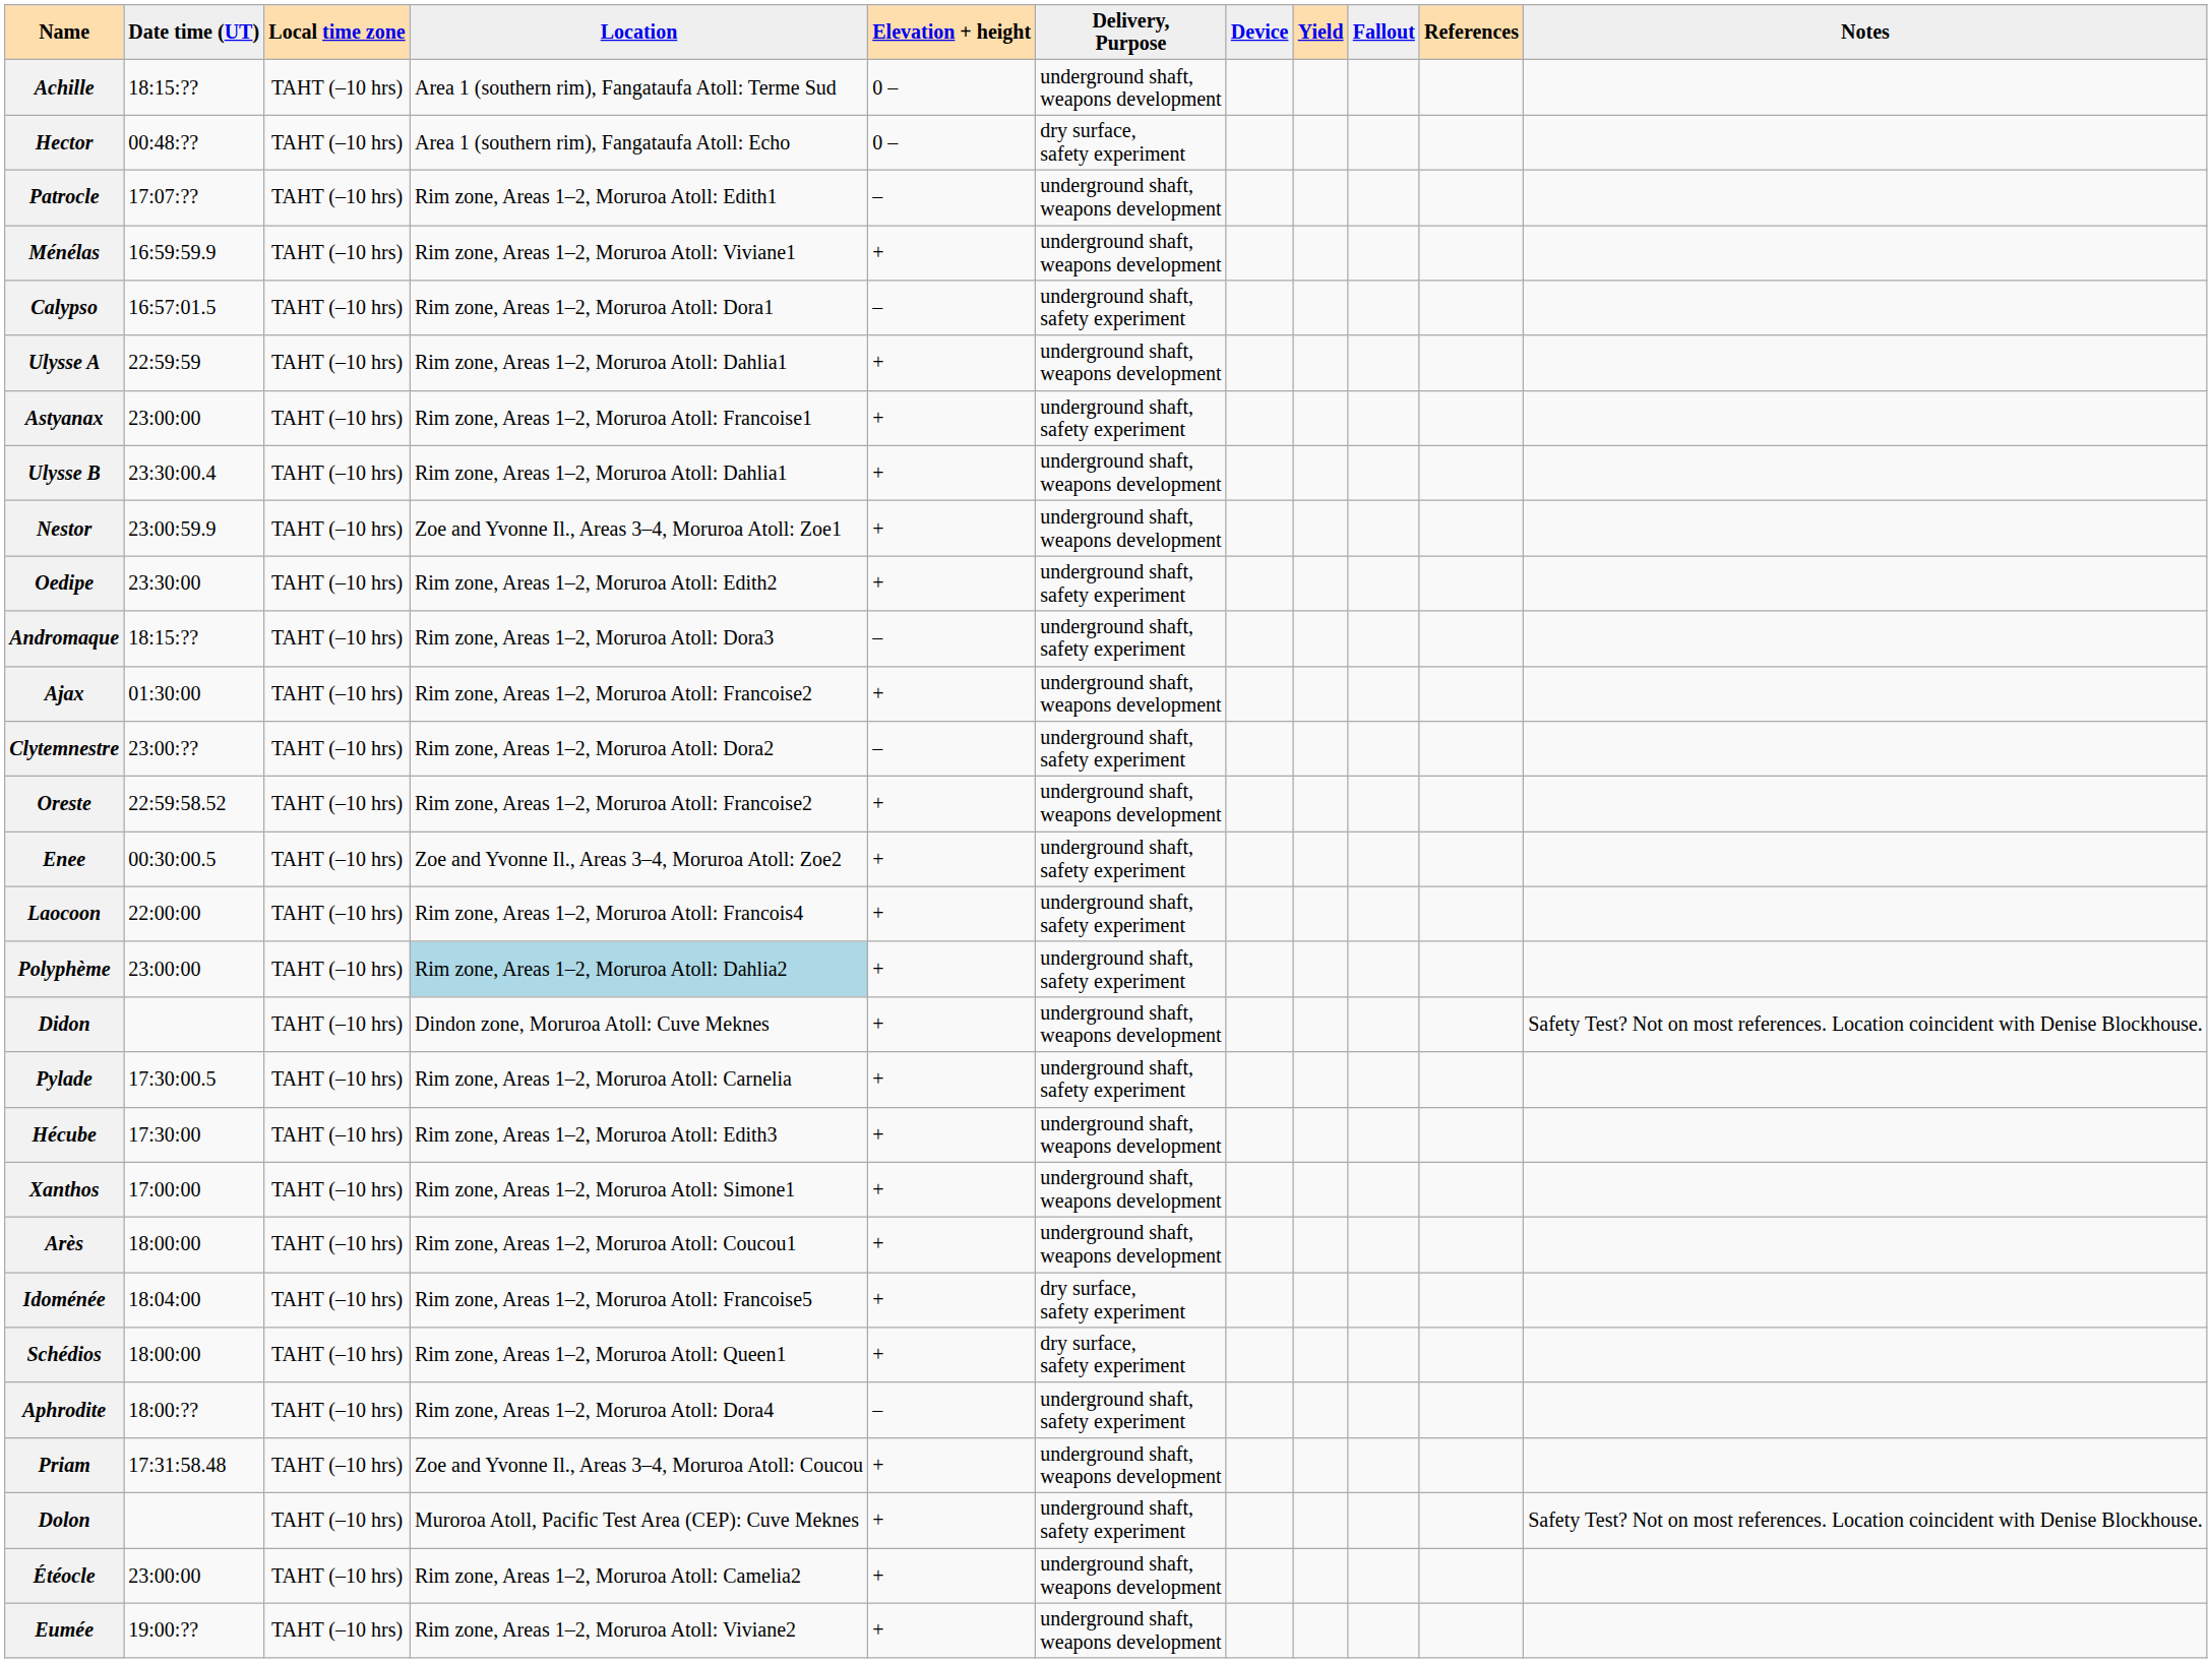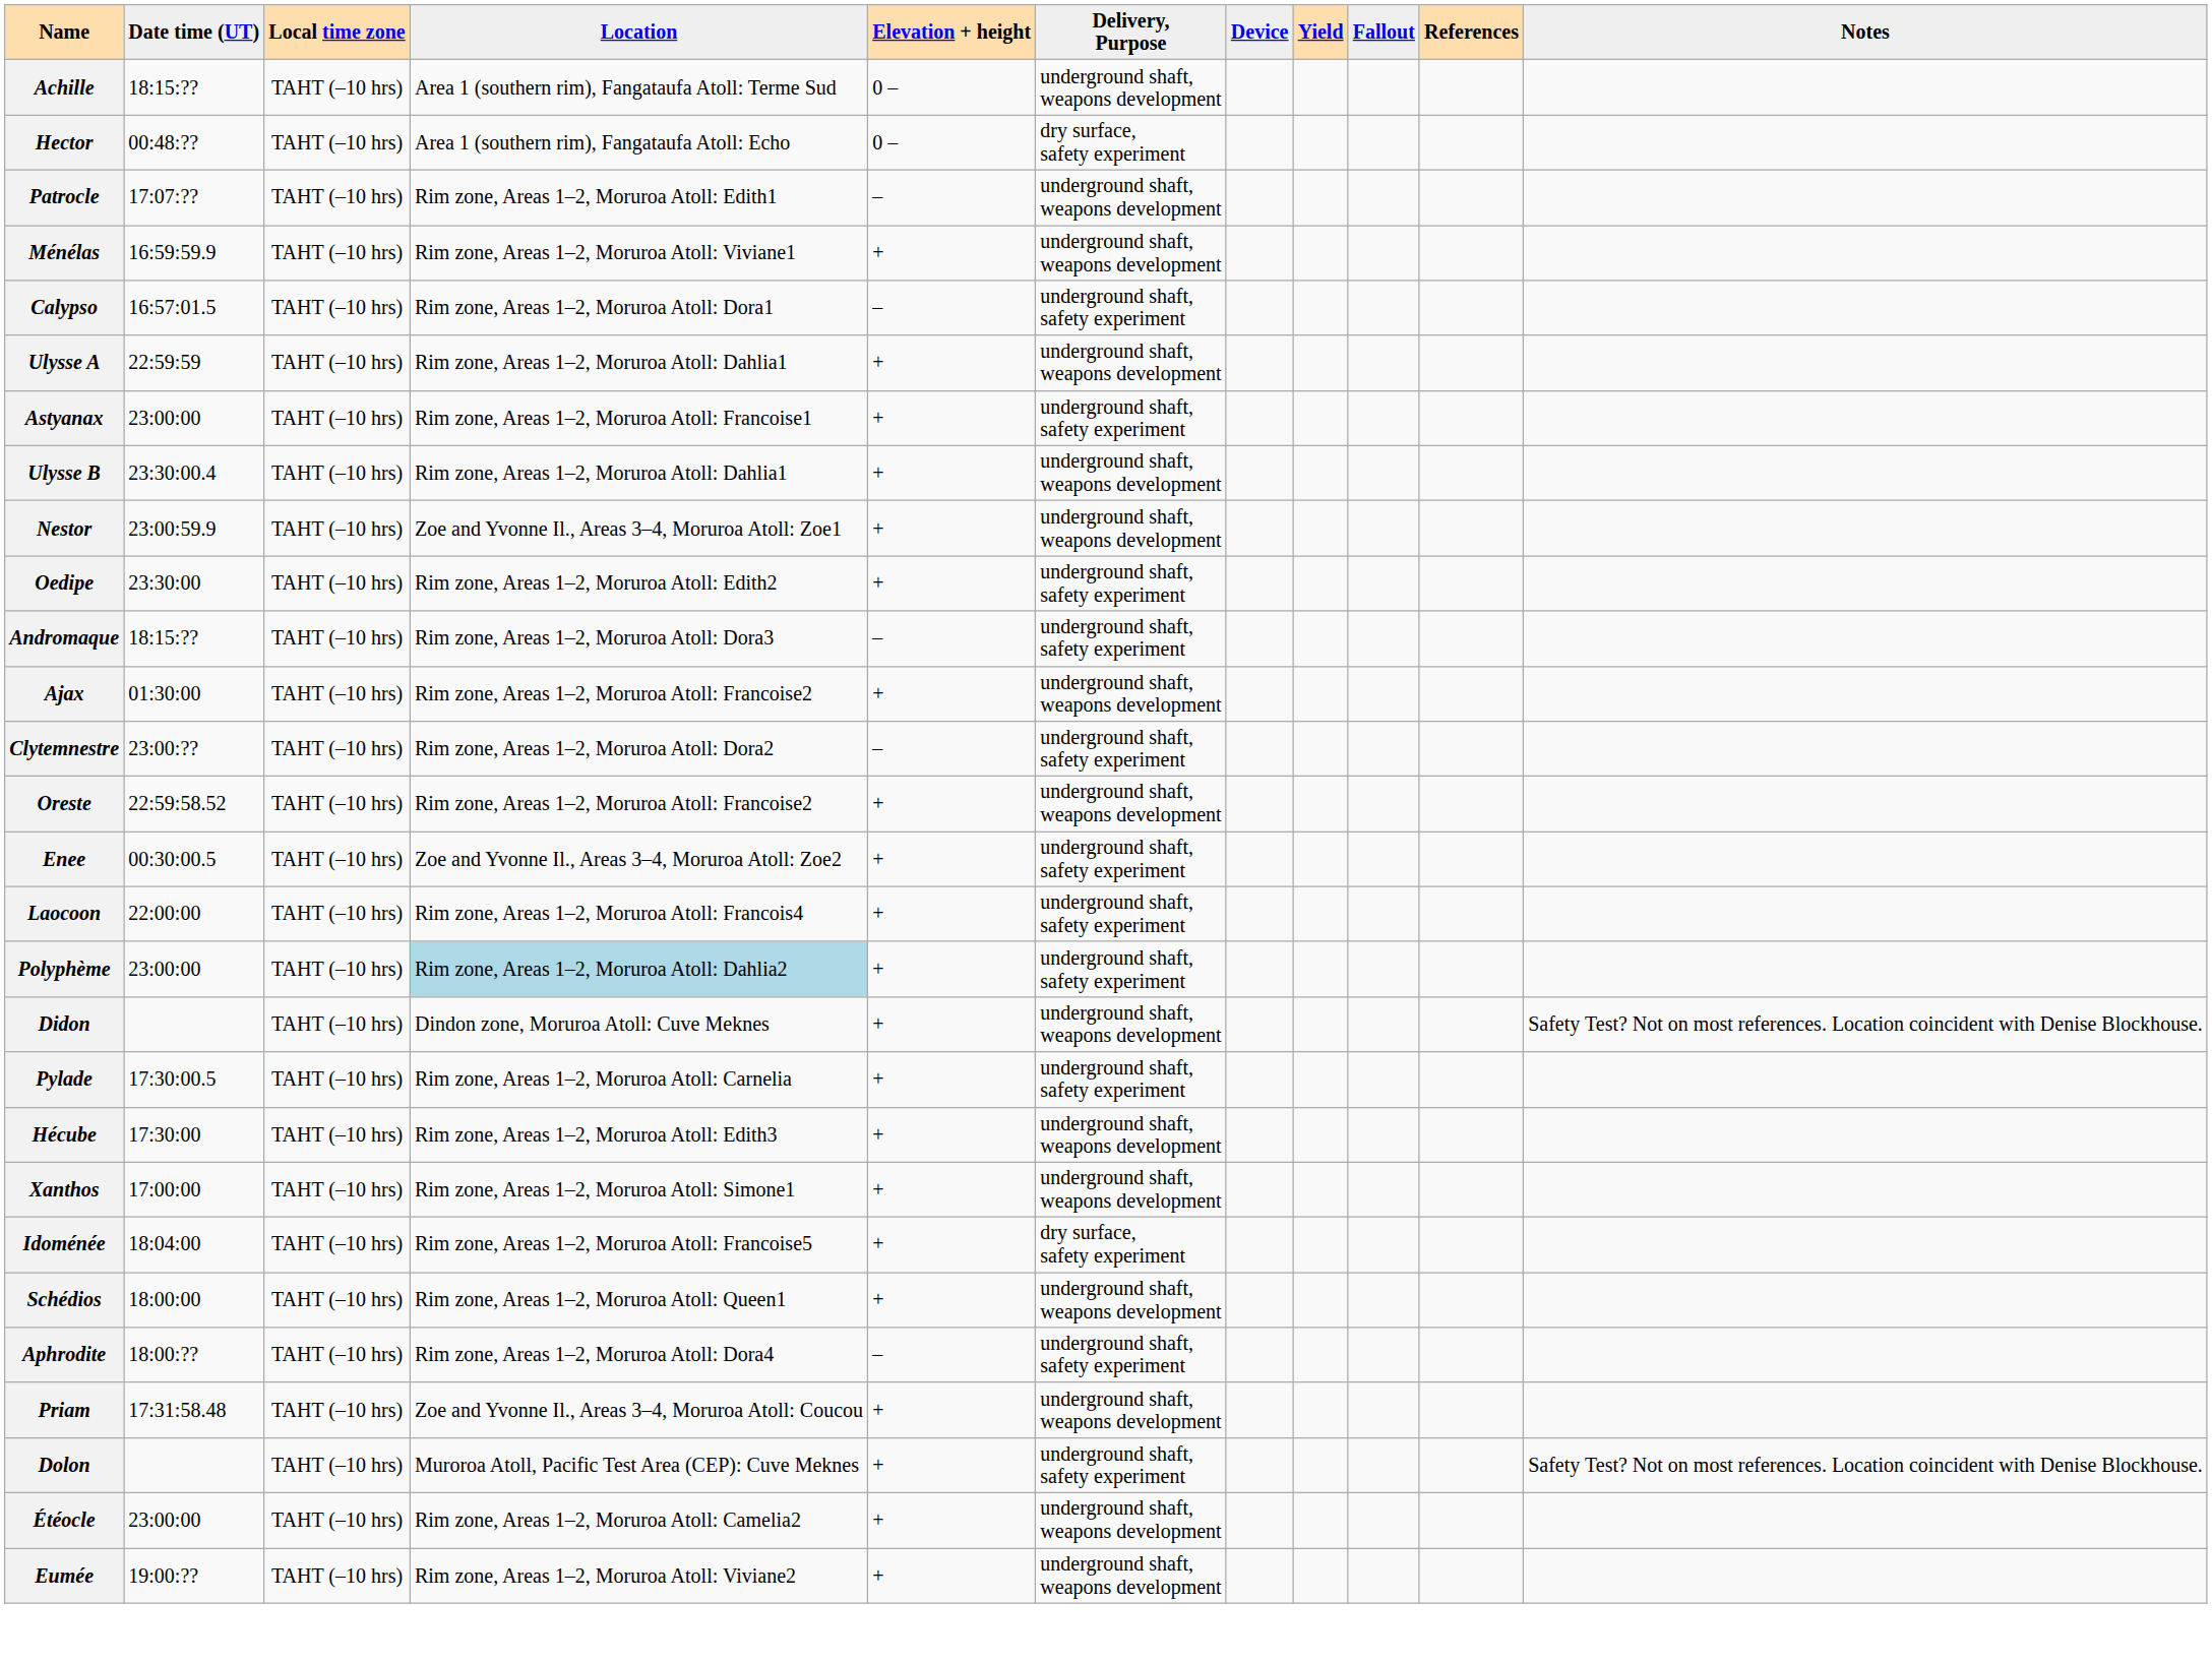 <table class="wikitable sortable">
 <tr>
 <th style="background:#ffdead;">Name </th>
 <th style="background:#efefef;">Date time (<a href='#'>UT</a>)</th>
 <th style="background:#ffdead;">Local <a href='#'>time zone</a></th>
 <th style="background:#efefef;"><a href='#'>Location</a></th>
 <th style="background:#ffdead;"><a href='#'>Elevation</a> + height </th>
 <th style="background:#efefef;">Delivery, <br>Purpose </th>
 <th style="background:#efefef;"><a href='#'>Device</a></th>
 <th style="background:#ffdead;"><a href='#'>Yield</a></th>
 <th style="background:#efefef;" class="unsortable"><a href='#'>Fallout</a></th>
 <th style="background:#ffdead;" class="unsortable">References</th>
 <th style="background:#efefef;" class="unsortable">Notes</th>
 </tr>
 <tr>
 <th><em>Achille</em></th>
 <td> 18:15:??</td>
 <td style="text-align:center;">TAHT (–10 hrs)<br></td>
 <td>Area 1 (southern rim), Fangataufa Atoll: Terme Sud </td>
 <td>0 – </td>
 <td>underground shaft,<br>weapons development</td>
 <td></td>
 <td style="text-align:center;"></td>
 <td></td>
 <td></td>
 <td></td>
 </tr>
 <tr>
 <th><em>Hector</em></th>
 <td> 00:48:??</td>
 <td style="text-align:center;">TAHT (–10 hrs)<br></td>
 <td>Area 1 (southern rim), Fangataufa Atoll: Echo </td>
 <td>0 – </td>
 <td>dry surface,<br>safety experiment</td>
 <td></td>
 <td style="text-align:center;"></td>
 <td></td>
 <td></td>
 <td></td>
 </tr>
 <tr>
 <th><em>Patrocle</em></th>
 <td> 17:07:??</td>
 <td style="text-align:center;">TAHT (–10 hrs)<br></td>
 <td>Rim zone, Areas 1–2, Moruroa Atoll: Edith1 </td>
 <td> – </td>
 <td>underground shaft,<br>weapons development</td>
 <td></td>
 <td style="text-align:center;"></td>
 <td></td>
 <td></td>
 <td></td>
 </tr>
 <tr>
 <th><em>Ménélas</em></th>
 <td> 16:59:59.9</td>
 <td style="text-align:center;">TAHT (–10 hrs)<br></td>
 <td>Rim zone, Areas 1–2, Moruroa Atoll: Viviane1 </td>
 <td> +</td>
 <td>underground shaft,<br>weapons development</td>
 <td></td>
 <td style="text-align:center;"></td>
 <td></td>
 <td></td>
 <td></td>
 </tr>
 <tr>
 <th><em>Calypso</em></th>
 <td> 16:57:01.5</td>
 <td style="text-align:center;">TAHT (–10 hrs)<br></td>
 <td>Rim zone, Areas 1–2, Moruroa Atoll: Dora1 </td>
 <td> – </td>
 <td>underground shaft,<br>safety experiment</td>
 <td></td>
 <td style="text-align:center;"></td>
 <td></td>
 <td></td>
 <td></td>
 </tr>
 <tr>
 <th><em>Ulysse A</em></th>
 <td> 22:59:59</td>
 <td style="text-align:center;">TAHT (–10 hrs)<br></td>
 <td>Rim zone, Areas 1–2, Moruroa Atoll: Dahlia1 </td>
 <td> +</td>
 <td>underground shaft,<br>weapons development</td>
 <td></td>
 <td style="text-align:center;"></td>
 <td></td>
 <td></td>
 <td></td>
 </tr>
 <tr>
 <th><em>Astyanax</em></th>
 <td> 23:00:00</td>
 <td style="text-align:center;">TAHT (–10 hrs)<br></td>
 <td>Rim zone, Areas 1–2, Moruroa Atoll: Francoise1 </td>
 <td> +</td>
 <td>underground shaft,<br>safety experiment</td>
 <td></td>
 <td style="text-align:center;"></td>
 <td></td>
 <td></td>
 <td></td>
 </tr>
 <tr>
 <th><em>Ulysse B</em></th>
 <td> 23:30:00.4</td>
 <td style="text-align:center;">TAHT (–10 hrs)<br></td>
 <td>Rim zone, Areas 1–2, Moruroa Atoll: Dahlia1 </td>
 <td> +</td>
 <td>underground shaft,<br>weapons development</td>
 <td></td>
 <td style="text-align:center;"></td>
 <td></td>
 <td></td>
 <td></td>
 </tr>
 <tr>
 <th><em>Nestor</em></th>
 <td> 23:00:59.9</td>
 <td style="text-align:center;">TAHT (–10 hrs)<br></td>
 <td>Zoe and Yvonne Il., Areas 3–4, Moruroa Atoll: Zoe1 </td>
 <td> +</td>
 <td>underground shaft,<br>weapons development</td>
 <td></td>
 <td style="text-align:center;"></td>
 <td></td>
 <td></td>
 <td></td>
 </tr>
 <tr>
 <th><em>Oedipe</em></th>
 <td> 23:30:00</td>
 <td style="text-align:center;">TAHT (–10 hrs)<br></td>
 <td>Rim zone, Areas 1–2, Moruroa Atoll: Edith2 </td>
 <td> +</td>
 <td>underground shaft,<br>safety experiment</td>
 <td></td>
 <td style="text-align:center;"></td>
 <td></td>
 <td></td>
 <td></td>
 </tr>
 <tr>
 <th><em>Andromaque</em></th>
 <td> 18:15:??</td>
 <td style="text-align:center;">TAHT (–10 hrs)<br></td>
 <td>Rim zone, Areas 1–2, Moruroa Atoll: Dora3 </td>
 <td> – </td>
 <td>underground shaft,<br>safety experiment</td>
 <td></td>
 <td style="text-align:center;"></td>
 <td></td>
 <td></td>
 <td></td>
 </tr>
 <tr>
 <th><em>Ajax</em></th>
 <td> 01:30:00</td>
 <td style="text-align:center;">TAHT (–10 hrs)<br></td>
 <td>Rim zone, Areas 1–2, Moruroa Atoll: Francoise2 </td>
 <td> +</td>
 <td>underground shaft,<br>weapons development</td>
 <td></td>
 <td style="text-align:center;"></td>
 <td></td>
 <td></td>
 <td></td>
 </tr>
 <tr>
 <th><em>Clytemnestre</em></th>
 <td> 23:00:??</td>
 <td style="text-align:center;">TAHT (–10 hrs)<br></td>
 <td>Rim zone, Areas 1–2, Moruroa Atoll: Dora2 </td>
 <td> – </td>
 <td>underground shaft,<br>safety experiment</td>
 <td></td>
 <td style="text-align:center;"></td>
 <td></td>
 <td></td>
 <td></td>
 </tr>
 <tr>
 <th><em>Oreste</em></th>
 <td> 22:59:58.52</td>
 <td style="text-align:center;">TAHT (–10 hrs)<br></td>
 <td>Rim zone, Areas 1–2, Moruroa Atoll: Francoise2 </td>
 <td> +</td>
 <td>underground shaft,<br>weapons development</td>
 <td></td>
 <td style="text-align:center;"></td>
 <td></td>
 <td></td>
 <td></td>
 </tr>
 <tr>
 <th><em>Enee</em></th>
 <td> 00:30:00.5</td>
 <td style="text-align:center;">TAHT (–10 hrs)<br></td>
 <td>Zoe and Yvonne Il., Areas 3–4, Moruroa Atoll: Zoe2 </td>
 <td> +</td>
 <td>underground shaft,<br>safety experiment</td>
 <td></td>
 <td style="text-align:center;"></td>
 <td></td>
 <td></td>
 <td></td>
 </tr>
 <tr>
 <th><em>Laocoon</em></th>
 <td> 22:00:00</td>
 <td style="text-align:center;">TAHT (–10 hrs)<br></td>
 <td>Rim zone, Areas 1–2, Moruroa Atoll: Francois4 </td>
 <td> +</td>
 <td>underground shaft,<br>safety experiment</td>
 <td></td>
 <td style="text-align:center;"></td>
 <td></td>
 <td></td>
 <td></td>
 </tr>
 <tr>
 <th><em>Polyphème</em></th>
 <td> 23:00:00</td>
 <td style="text-align:center;">TAHT (–10 hrs)<br></td>
 <td style="background: lightblue;">Rim zone, Areas 1–2, Moruroa Atoll: Dahlia2 </td>
 <td> +</td>
 <td>underground shaft,<br>safety experiment</td>
 <td></td>
 <td style="text-align:center;"></td>
 <td></td>
 <td></td>
 <td></td>
 </tr>
 <tr>
 <th><em>Didon</em></th>
 <td></td>
 <td style="text-align:center;">TAHT (–10 hrs)<br></td>
 <td>Dindon zone, Moruroa Atoll: Cuve Meknes </td>
 <td> +</td>
 <td>underground shaft,<br>weapons development</td>
 <td></td>
 <td style="text-align:center;"></td>
 <td></td>
 <td></td>
 <td>Safety Test? Not on most references. Location coincident with Denise Blockhouse.</td>
 </tr>
 <tr>
 <th><em>Pylade</em></th>
 <td> 17:30:00.5</td>
 <td style="text-align:center;">TAHT (–10 hrs)<br></td>
 <td>Rim zone, Areas 1–2, Moruroa Atoll: Carnelia </td>
 <td> +</td>
 <td>underground shaft,<br>safety experiment</td>
 <td></td>
 <td style="text-align:center;"></td>
 <td></td>
 <td></td>
 <td></td>
 </tr>
 <tr>
 <th><em>Hécube</em></th>
 <td> 17:30:00</td>
 <td style="text-align:center;">TAHT (–10 hrs)<br></td>
 <td>Rim zone, Areas 1–2, Moruroa Atoll: Edith3 </td>
 <td> +</td>
 <td>underground shaft,<br>weapons development</td>
 <td></td>
 <td style="text-align:center;"></td>
 <td></td>
 <td></td>
 <td></td>
 </tr>
 <tr>
 <th><em>Xanthos</em></th>
 <td> 17:00:00</td>
 <td style="text-align:center;">TAHT (–10 hrs)<br></td>
 <td>Rim zone, Areas 1–2, Moruroa Atoll: Simone1 </td>
 <td> +</td>
 <td>underground shaft,<br>weapons development</td>
 <td></td>
 <td style="text-align:center;"></td>
 <td></td>
 <td></td>
 <td></td>
 </tr>
 <tr>
-<th><em>Arès</em></th>
-<td> 18:00:00</td>
-<td style="text-align:center;">TAHT (–10 hrs)<br></td>
-<td>Rim zone, Areas 1–2, Moruroa Atoll: Coucou1 </td>
-<td> +</td>
-<td>underground shaft,<br>weapons development</td>
-<td></td>
-<td style="text-align:center;"></td>
-<td></td>
-<td></td>
-<td></td>
-</tr>
-<tr>
 <th><em>Idoménée</em></th>
 <td> 18:04:00</td>
 <td style="text-align:center;">TAHT (–10 hrs)<br></td>
 <td>Rim zone, Areas 1–2, Moruroa Atoll: Francoise5 </td>
 <td> +</td>
 <td>dry surface,<br>safety experiment</td>
 <td></td>
 <td style="text-align:center;"></td>
 <td></td>
 <td></td>
 <td></td>
 </tr>
 <tr>
 <th><em>Schédios</em></th>
 <td> 18:00:00</td>
 <td style="text-align:center;">TAHT (–10 hrs)<br></td>
 <td>Rim zone, Areas 1–2, Moruroa Atoll: Queen1 </td>
 <td> +</td>
-<td>dry surface,<br>safety experiment</td>
+<td>underground shaft,<br>weapons development</td>
 <td></td>
 <td style="text-align:center;"></td>
 <td></td>
 <td></td>
 <td></td>
 </tr>
 <tr>
 <th><em>Aphrodite</em></th>
 <td> 18:00:??</td>
 <td style="text-align:center;">TAHT (–10 hrs)<br></td>
 <td>Rim zone, Areas 1–2, Moruroa Atoll: Dora4 </td>
 <td> – </td>
 <td>underground shaft,<br>safety experiment</td>
 <td></td>
 <td style="text-align:center;"></td>
 <td></td>
 <td></td>
 <td></td>
 </tr>
 <tr>
 <th><em>Priam</em></th>
 <td> 17:31:58.48</td>
 <td style="text-align:center;">TAHT (–10 hrs)<br></td>
 <td>Zoe and Yvonne Il., Areas 3–4, Moruroa Atoll: Coucou </td>
 <td> +</td>
 <td>underground shaft,<br>weapons development</td>
 <td></td>
 <td style="text-align:center;"></td>
 <td></td>
 <td></td>
 <td></td>
 </tr>
 <tr>
 <th><em>Dolon</em></th>
 <td></td>
 <td style="text-align:center;">TAHT (–10 hrs)<br></td>
 <td>Muroroa Atoll, Pacific Test Area (CEP): Cuve Meknes </td>
 <td> +</td>
 <td>underground shaft,<br>safety experiment</td>
 <td></td>
 <td style="text-align:center;"></td>
 <td></td>
 <td></td>
 <td>Safety Test? Not on most references. Location coincident with Denise Blockhouse.</td>
 </tr>
 <tr>
 <th><em>Étéocle</em></th>
 <td> 23:00:00</td>
 <td style="text-align:center;">TAHT (–10 hrs)<br></td>
 <td>Rim zone, Areas 1–2, Moruroa Atoll: Camelia2 </td>
 <td> +</td>
 <td>underground shaft,<br>weapons development</td>
 <td></td>
 <td style="text-align:center;"></td>
 <td></td>
 <td></td>
 <td></td>
 </tr>
 <tr>
 <th><em>Eumée</em></th>
 <td> 19:00:??</td>
 <td style="text-align:center;">TAHT (–10 hrs)<br></td>
 <td>Rim zone, Areas 1–2, Moruroa Atoll: Viviane2 </td>
 <td> +</td>
 <td>underground shaft,<br>weapons development</td>
 <td></td>
 <td style="text-align:center;"></td>
 <td></td>
 <td></td>
 <td></td>
 </tr>
 </table>
